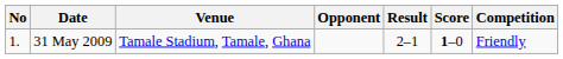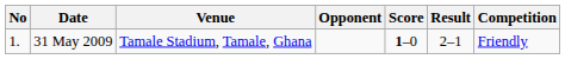 <table class="wikitable" style="font-size:85%;">
 <tr>
 <th>No</th>
 <th>Date</th>
 <th>Venue</th>
 <th>Opponent</th>
+<th>Score</th>
 <th>Result</th>
-<th>Score</th>
 <th>Competition</th>
 </tr>
 <tr>
 <td>1.</td>
 <td>31 May 2009</td>
 <td><a href='#'>Tamale Stadium</a>, <a href='#'>Tamale</a>, <a href='#'>Ghana</a></td>
 <td></td>
+<td align=center><strong>1</strong>–0</td>
 <td align=center>2–1</td>
-<td align=center><strong>1</strong>–0</td>
 <td><a href='#'>Friendly</a></td>
 </tr>
 </table>
